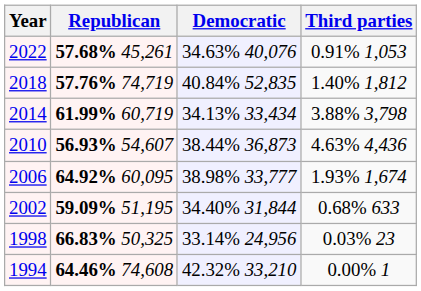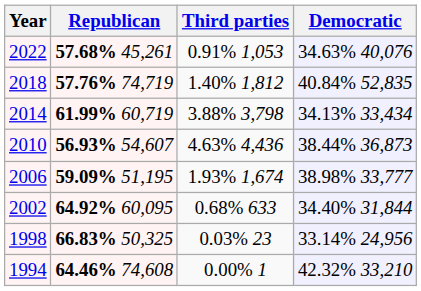 <table class="wikitable"  style="float:left; font-size:95%;">
 <tr style="background:lightgrey;">
 <th>Year</th>
 <th><a href='#'>Republican</a></th>
+<th><a href='#'>Third parties</a></th>
 <th><a href='#'>Democratic</a></th>
-<th><a href='#'>Third parties</a></th>
 </tr>
 <tr>
 <td style="text-align:center; background:#fff3f3;"><a href='#'>2022</a></td>
 <td style="text-align:center; background:#fff3f3;"><strong>57.68%</strong> <em>45,261</em></td>
+<td style="text-align:center;">0.91% <em>1,053</em></td>
 <td style="text-align:center; background:#f0f0ff;">34.63% <em>40,076</em></td>
-<td style="text-align:center;">0.91% <em>1,053</em></td>
 </tr>
 <tr>
 <td style="text-align:center; background:#fff3f3;"><a href='#'>2018</a></td>
 <td style="text-align:center; background:#fff3f3;"><strong>57.76%</strong> <em>74,719</em></td>
+<td style="text-align:center;">1.40% <em>1,812</em></td>
 <td style="text-align:center; background:#f0f0ff;">40.84% <em>52,835</em></td>
-<td style="text-align:center;">1.40% <em>1,812</em></td>
 </tr>
 <tr>
 <td style="text-align:center; background:#fff3f3;"><a href='#'>2014</a></td>
 <td style="text-align:center; background:#fff3f3;"><strong>61.99%</strong> <em>60,719</em></td>
+<td style="text-align:center;">3.88% <em>3,798</em></td>
 <td style="text-align:center; background:#f0f0ff;">34.13% <em>33,434</em></td>
-<td style="text-align:center;">3.88% <em>3,798</em></td>
 </tr>
 <tr>
 <td style="text-align:center; background:#fff3f3;"><a href='#'>2010</a></td>
 <td style="text-align:center; background:#fff3f3;"><strong>56.93%</strong> <em>54,607</em></td>
+<td style="text-align:center;">4.63% <em>4,436</em></td>
 <td style="text-align:center; background:#f0f0ff;">38.44% <em>36,873</em></td>
-<td style="text-align:center;">4.63% <em>4,436</em></td>
 </tr>
 <tr>
 <td style="text-align:center; background:#fff3f3;"><a href='#'>2006</a></td>
-<td style="text-align:center; background:#fff3f3;"><strong>64.92%</strong> <em>60,095</em></td>
+<td style="text-align:center; background:#fff3f3;"><strong>59.09%</strong> <em>51,195</em></td>
+<td style="text-align:center;">1.93% <em>1,674</em></td>
 <td style="text-align:center; background:#f0f0ff;">38.98% <em>33,777</em></td>
-<td style="text-align:center;">1.93% <em>1,674</em></td>
 </tr>
 <tr>
 <td style="text-align:center; background:#fff3f3;"><a href='#'>2002</a></td>
-<td style="text-align:center; background:#fff3f3;"><strong>59.09%</strong> <em>51,195</em></td>
+<td style="text-align:center; background:#fff3f3;"><strong>64.92%</strong> <em>60,095</em></td>
+<td style="text-align:center;">0.68% <em>633</em></td>
 <td style="text-align:center; background:#f0f0ff;">34.40% <em>31,844</em></td>
-<td style="text-align:center;">0.68% <em>633</em></td>
 </tr>
 <tr>
 <td style="text-align:center; background:#fff3f3;"><a href='#'>1998</a></td>
 <td style="text-align:center; background:#fff3f3;"><strong>66.83%</strong> <em>50,325</em></td>
+<td style="text-align:center;">0.03% <em>23</em></td>
 <td style="text-align:center; background:#f0f0ff;">33.14% <em>24,956</em></td>
-<td style="text-align:center;">0.03% <em>23</em></td>
 </tr>
 <tr>
 <td style="text-align:center; background:#fff3f3;"><a href='#'>1994</a></td>
 <td style="text-align:center; background:#fff3f3;"><strong>64.46%</strong> <em>74,608</em></td>
+<td style="text-align:center;">0.00% <em>1</em></td>
 <td style="text-align:center; background:#f0f0ff;">42.32% <em>33,210</em></td>
-<td style="text-align:center;">0.00% <em>1</em></td>
 </tr>
 </table>
